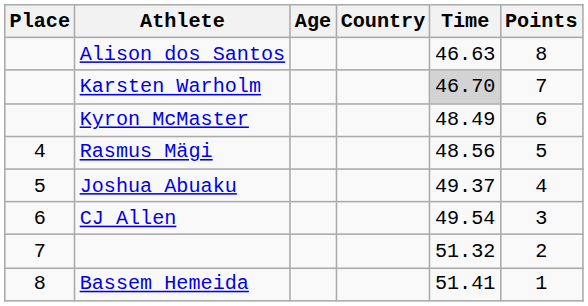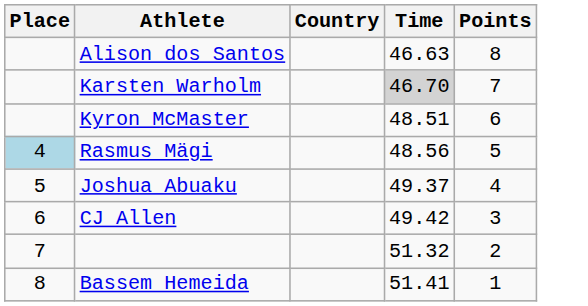 <table class="wikitable mw-datatable sortable">
 <tr>
 <th>Place</th>
 <th>Athlete</th>
-<th>Age</th>
 <th>Country</th>
 <th>Time</th>
 <th>Points</th>
 </tr>
 <tr>
 <td align=center></td>
 <td><a href='#'>Alison dos Santos</a></td>
 <td></td>
-<td></td>
 <td>46.63</td>
 <td align=center>8</td>
 </tr>
 <tr>
 <td align=center></td>
 <td><a href='#'>Karsten Warholm</a></td>
-<td></td>
 <td></td>
 <td style="background: lightgrey;">46.70</td>
 <td align=center>7</td>
 </tr>
 <tr>
 <td align=center></td>
 <td><a href='#'>Kyron McMaster</a></td>
 <td></td>
-<td></td>
-<td>48.49</td>
+<td>48.51</td>
 <td align=center>6</td>
 </tr>
 <tr>
-<td align=center>4</td>
+<td align=center style="background: lightblue;">4</td>
 <td><a href='#'>Rasmus Mägi</a></td>
-<td></td>
 <td></td>
 <td>48.56</td>
 <td align=center>5</td>
 </tr>
 <tr>
 <td align=center>5</td>
 <td><a href='#'>Joshua Abuaku</a></td>
 <td></td>
-<td></td>
 <td>49.37</td>
 <td align=center>4</td>
 </tr>
 <tr>
 <td align=center>6</td>
 <td><a href='#'>CJ Allen</a></td>
 <td></td>
-<td></td>
-<td>49.54</td>
+<td>49.42</td>
 <td align=center>3</td>
 </tr>
 <tr>
 <td align=center>7</td>
-<td></td>
 <td></td>
 <td></td>
 <td>51.32</td>
 <td align=center>2</td>
 </tr>
 <tr>
 <td align=center>8</td>
 <td><a href='#'>Bassem Hemeida</a></td>
 <td></td>
-<td></td>
 <td>51.41</td>
 <td align=center>1</td>
 </tr>
 </table>
